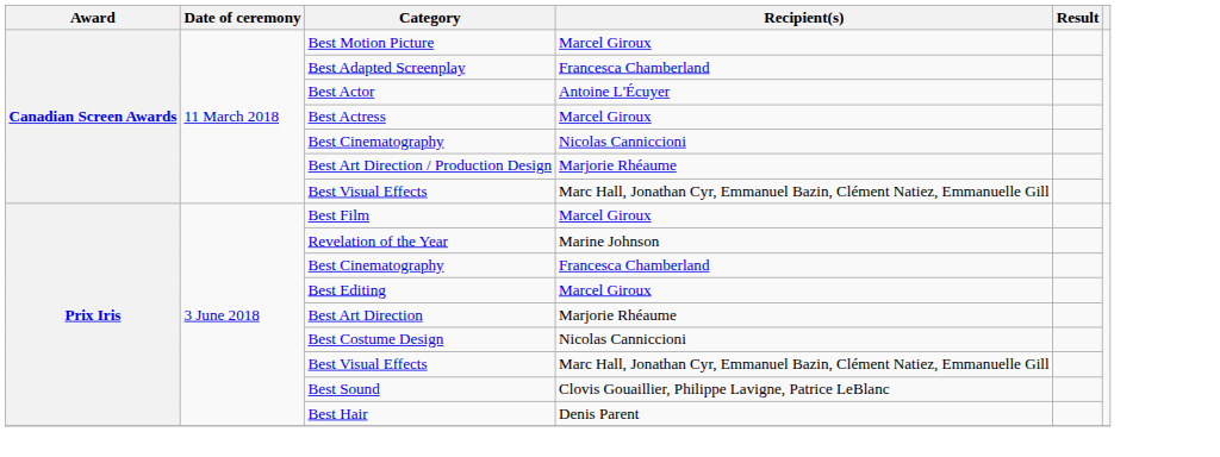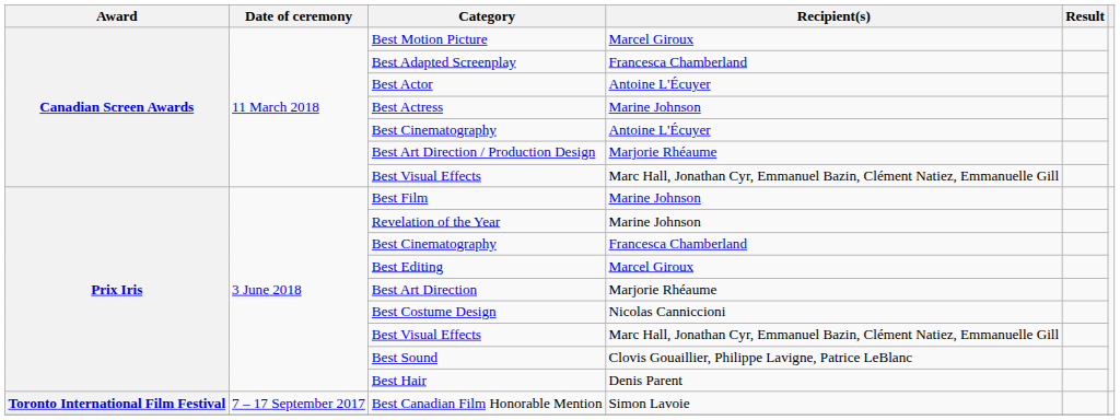 <table class="wikitable plainrowheaders sortable">
 <tr>
 <th scope="col">Award</th>
 <th scope="col">Date of ceremony</th>
 <th scope="col">Category</th>
 <th scope="col">Recipient(s)</th>
 <th scope="col">Result</th>
 <th scope="col" class="unsortable"></th>
 </tr>
 <tr>
 <th scope="row" rowspan=7><a href='#'>Canadian Screen Awards</a></th>
 <td rowspan="7"><a href='#'>11 March 2018</a></td>
 <td><a href='#'>Best Motion Picture</a></td>
 <td><a href='#'>Marcel Giroux</a></td>
 <td></td>
 <td rowspan="7"></td>
 </tr>
 <tr>
 <td><a href='#'>Best Adapted Screenplay</a></td>
 <td><a href='#'>Francesca Chamberland</a></td>
 <td></td>
 </tr>
 <tr>
 <td><a href='#'>Best Actor</a></td>
 <td><a href='#'>Antoine L'Écuyer</a></td>
 <td></td>
 </tr>
 <tr>
 <td><a href='#'>Best Actress</a></td>
-<td><a href='#'>Marcel Giroux</a></td>
+<td><a href='#'>Marine Johnson</a></td>
 <td></td>
 </tr>
 <tr>
 <td><a href='#'>Best Cinematography</a></td>
-<td><a href='#'>Nicolas Canniccioni</a></td>
+<td><a href='#'>Antoine L'Écuyer</a></td>
 <td></td>
 </tr>
 <tr>
 <td><a href='#'>Best Art Direction / Production Design</a></td>
 <td><a href='#'>Marjorie Rhéaume</a></td>
 <td></td>
 </tr>
 <tr>
 <td><a href='#'>Best Visual Effects</a></td>
 <td>Marc Hall, Jonathan Cyr, Emmanuel Bazin, Clément Natiez, Emmanuelle Gill</td>
 <td></td>
 </tr>
 <tr>
 <th scope="row" rowspan=9><a href='#'>Prix Iris</a></th>
 <td rowspan="9"><a href='#'>3 June 2018</a></td>
 <td><a href='#'>Best Film</a></td>
-<td><a href='#'>Marcel Giroux</a></td>
+<td><a href='#'>Marine Johnson</a></td>
 <td></td>
 <td rowspan="9"></td>
 </tr>
 <tr>
 <td><a href='#'>Revelation of the Year</a></td>
 <td>Marine Johnson</td>
 <td></td>
 </tr>
 <tr>
 <td><a href='#'>Best Cinematography</a></td>
 <td><a href='#'>Francesca Chamberland</a></td>
 <td></td>
 </tr>
 <tr>
 <td><a href='#'>Best Editing</a></td>
 <td><a href='#'>Marcel Giroux</a></td>
 <td></td>
 </tr>
 <tr>
 <td><a href='#'>Best Art Direction</a></td>
 <td>Marjorie Rhéaume</td>
 <td></td>
 </tr>
 <tr>
 <td><a href='#'>Best Costume Design</a></td>
 <td>Nicolas Canniccioni</td>
 <td></td>
 </tr>
 <tr>
 <td><a href='#'>Best Visual Effects</a></td>
 <td>Marc Hall, Jonathan Cyr, Emmanuel Bazin, Clément Natiez, Emmanuelle Gill</td>
 <td></td>
 </tr>
 <tr>
 <td><a href='#'>Best Sound</a></td>
 <td>Clovis Gouaillier, Philippe Lavigne, Patrice LeBlanc</td>
 <td></td>
 </tr>
 <tr>
 <td><a href='#'>Best Hair</a></td>
 <td>Denis Parent</td>
 <td></td>
 </tr>
 <tr>
+<th scope="row"><a href='#'>Toronto International Film Festival</a></th>
+<td rowspan="1"><a href='#'>7 – 17 September 2017</a></td>
+<td><a href='#'>Best Canadian Film</a> Honorable Mention</td>
+<td>Simon Lavoie</td>
+<td></td>
+<td rowspan="1"></td>
+</tr>
+<tr>
 </tr>
 </table>
